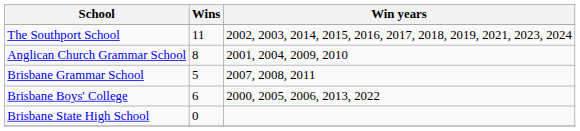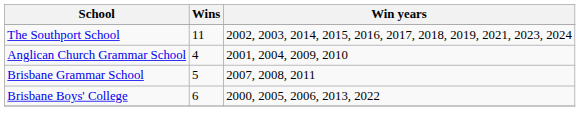 <table class="wikitable sortable">
 <tr>
 <th>School</th>
 <th>Wins</th>
 <th>Win years</th>
 </tr>
 <tr>
 </tr>
 <tr>
 <td><a href='#'>The Southport School</a></td>
 <td>11</td>
 <td>2002, 2003, 2014, 2015, 2016, 2017, 2018, 2019, 2021, 2023, 2024</td>
 </tr>
 <tr>
 <td><a href='#'>Anglican Church Grammar School</a></td>
-<td>8</td>
+<td>4</td>
 <td>2001, 2004, 2009, 2010</td>
 </tr>
 <tr>
 <td><a href='#'>Brisbane Grammar School</a></td>
 <td>5</td>
 <td>2007, 2008, 2011</td>
 </tr>
 <tr>
 <td><a href='#'>Brisbane Boys' College</a></td>
 <td>6</td>
 <td>2000, 2005, 2006, 2013, 2022</td>
 </tr>
 <tr>
-<td><a href='#'>Brisbane State High School</a></td>
-<td>0</td>
-<td></td>
-</tr>
-<tr>
 </tr>
 </table>
